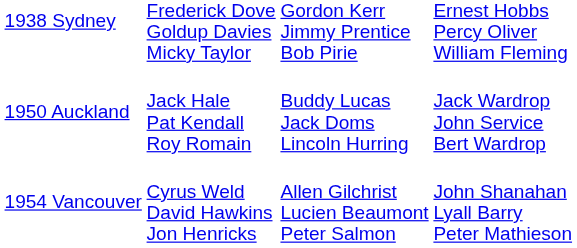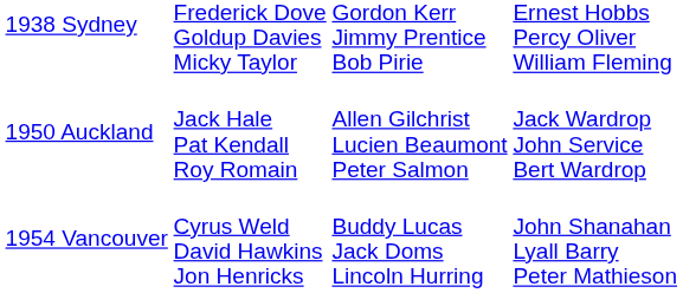 <table>
 <tr>
 <td><a href='#'>1938 Sydney</a></td>
 <td valign=top><br><a href='#'>Frederick Dove</a><br><a href='#'>Goldup Davies</a><br><a href='#'>Micky Taylor</a></td>
 <td valign=top><br><a href='#'>Gordon Kerr</a><br><a href='#'>Jimmy Prentice</a><br><a href='#'>Bob Pirie</a></td>
 <td valign=top><br><a href='#'>Ernest Hobbs</a><br><a href='#'>Percy Oliver</a><br><a href='#'>William Fleming</a></td>
 </tr>
 <tr>
 <td><a href='#'>1950 Auckland</a></td>
 <td valign=top><br><a href='#'>Jack Hale</a><br><a href='#'>Pat Kendall</a><br><a href='#'>Roy Romain</a></td>
-<td valign=top><br><a href='#'>Buddy Lucas</a><br><a href='#'>Jack Doms</a><br><a href='#'>Lincoln Hurring</a></td>
+<td valign=top><br><a href='#'>Allen Gilchrist</a><br><a href='#'>Lucien Beaumont</a><br><a href='#'>Peter Salmon</a></td>
 <td valign=top><br><a href='#'>Jack Wardrop</a><br><a href='#'>John Service</a><br><a href='#'>Bert Wardrop</a></td>
 </tr>
 <tr>
 <td><a href='#'>1954 Vancouver</a></td>
 <td valign=top><br><a href='#'>Cyrus Weld</a><br><a href='#'>David Hawkins</a><br><a href='#'>Jon Henricks</a></td>
-<td valign=top><br><a href='#'>Allen Gilchrist</a><br><a href='#'>Lucien Beaumont</a><br><a href='#'>Peter Salmon</a></td>
+<td valign=top><br><a href='#'>Buddy Lucas</a><br><a href='#'>Jack Doms</a><br><a href='#'>Lincoln Hurring</a></td>
 <td valign=top><br><a href='#'>John Shanahan</a><br><a href='#'>Lyall Barry</a><br><a href='#'>Peter Mathieson</a></td>
 </tr>
 </table>
